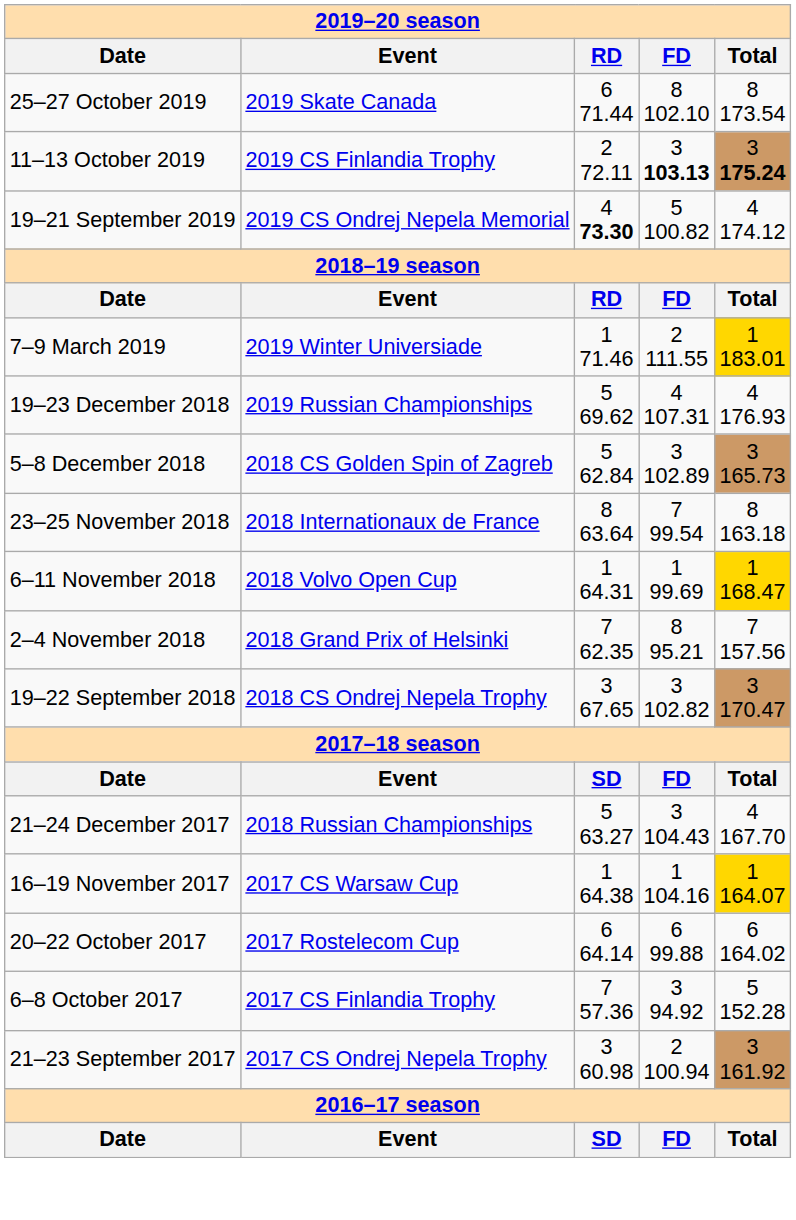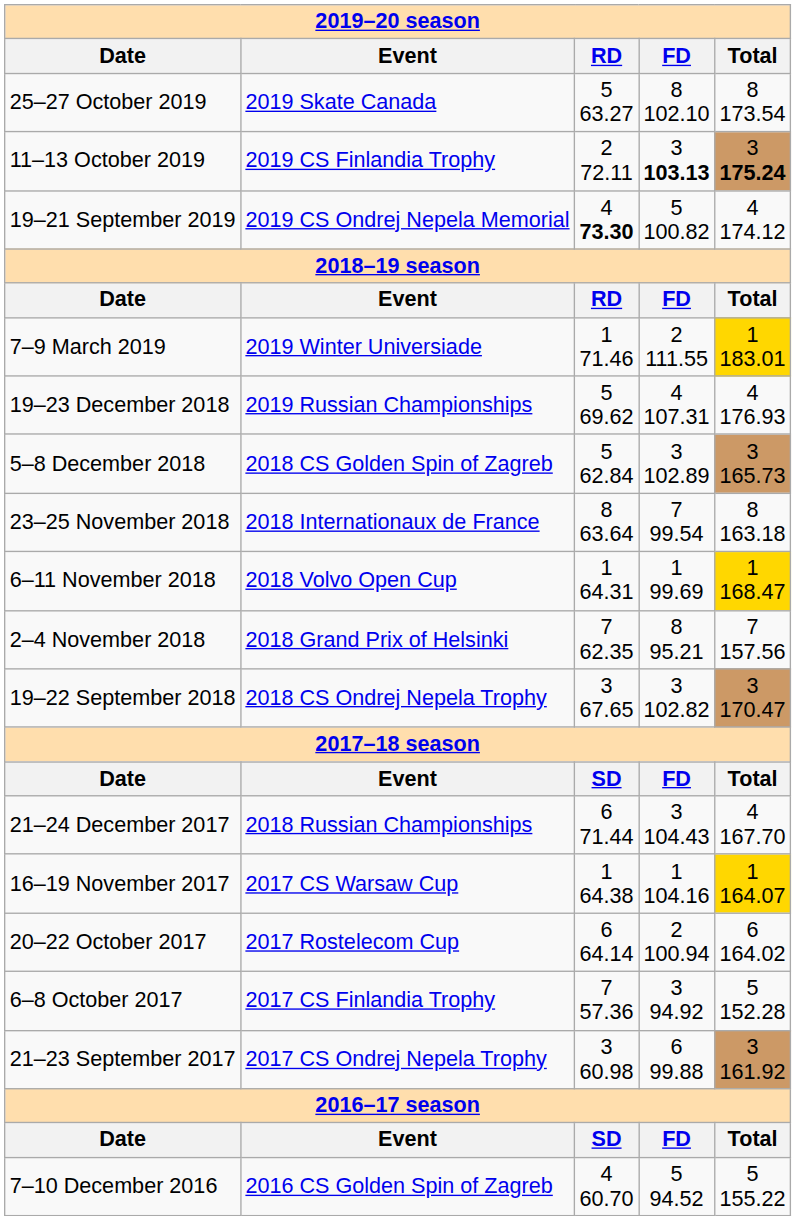 <table class="wikitable">
 <tr>
 <th style="background-color: #ffdead; " colspan=5 align=center><a href='#'>2019–20 season</a></th>
 </tr>
 <tr>
 <th>Date</th>
 <th>Event</th>
 <th><a href='#'>RD</a></th>
 <th><a href='#'>FD</a></th>
 <th>Total</th>
 </tr>
 <tr>
 <td>25–27 October 2019</td>
 <td><a href='#'>2019 Skate Canada</a></td>
-<td align=center>6 <br> 71.44</td>
+<td align=center>5 <br> 63.27</td>
 <td align=center>8 <br> 102.10</td>
 <td align=center>8 <br> 173.54</td>
 </tr>
 <tr>
 <td>11–13 October 2019</td>
 <td><a href='#'>2019 CS Finlandia Trophy</a></td>
 <td align=center>2 <br> 72.11</td>
 <td align=center>3 <br> <strong>103.13</strong></td>
 <td align=center bgcolor=cc9966>3 <br> <strong>175.24</strong></td>
 </tr>
 <tr>
 <td>19–21 September 2019</td>
 <td><a href='#'>2019 CS Ondrej Nepela Memorial</a></td>
 <td align=center>4 <br> <strong>73.30</strong></td>
 <td align=center>5 <br> 100.82</td>
 <td align=center>4 <br> 174.12</td>
 </tr>
 <tr>
 <th style="background-color: #ffdead; " colspan=5 align=center><a href='#'>2018–19 season</a></th>
 </tr>
 <tr>
 <th>Date</th>
 <th>Event</th>
 <th><a href='#'>RD</a></th>
 <th><a href='#'>FD</a></th>
 <th>Total</th>
 </tr>
 <tr>
 <td>7–9 March 2019</td>
 <td><a href='#'>2019 Winter Universiade</a></td>
 <td align=center>1 <br> 71.46</td>
 <td align=center>2 <br> 111.55</td>
 <td align=center bgcolor=gold>1 <br> 183.01</td>
 </tr>
 <tr>
 <td>19–23 December 2018</td>
 <td><a href='#'>2019 Russian Championships</a></td>
 <td align=center>5 <br> 69.62</td>
 <td align=center>4 <br> 107.31</td>
 <td align=center>4 <br> 176.93</td>
 </tr>
 <tr>
 <td>5–8 December 2018</td>
 <td><a href='#'>2018 CS Golden Spin of Zagreb</a></td>
 <td align=center>5 <br> 62.84</td>
 <td align=center>3 <br> 102.89</td>
 <td align=center bgcolor=cc9966>3 <br> 165.73</td>
 </tr>
 <tr>
 <td>23–25 November 2018</td>
 <td><a href='#'>2018 Internationaux de France</a></td>
 <td align=center>8 <br> 63.64</td>
 <td align=center>7 <br> 99.54</td>
 <td align=center>8 <br> 163.18</td>
 </tr>
 <tr>
 <td>6–11 November 2018</td>
 <td><a href='#'>2018 Volvo Open Cup</a></td>
 <td align=center>1 <br> 64.31</td>
 <td align=center>1 <br> 99.69</td>
 <td align=center bgcolor=gold>1 <br> 168.47</td>
 </tr>
 <tr>
 <td>2–4 November 2018</td>
 <td><a href='#'>2018 Grand Prix of Helsinki</a></td>
 <td align=center>7 <br> 62.35</td>
 <td align=center>8 <br> 95.21</td>
 <td align=center>7 <br> 157.56</td>
 </tr>
 <tr>
 <td>19–22 September 2018</td>
 <td><a href='#'>2018 CS Ondrej Nepela Trophy</a></td>
 <td align=center>3 <br> 67.65</td>
 <td align=center>3 <br> 102.82</td>
 <td align=center bgcolor=cc9966>3 <br> 170.47</td>
 </tr>
 <tr>
 <td style="background-color: #ffdead;" colspan=5 align=center><a href='#'><strong>2017–18 season</strong></a></td>
 </tr>
 <tr>
 <th>Date</th>
 <th>Event</th>
 <th><a href='#'>SD</a></th>
 <th><a href='#'>FD</a></th>
 <th>Total</th>
 </tr>
 <tr>
 <td>21–24 December 2017</td>
 <td><a href='#'>2018 Russian Championships</a></td>
-<td align=center>5 <br> 63.27</td>
+<td align=center>6 <br> 71.44</td>
 <td align=center>3 <br> 104.43</td>
 <td align=center>4 <br> 167.70</td>
 </tr>
 <tr>
 <td>16–19 November 2017</td>
 <td><a href='#'>2017 CS Warsaw Cup</a></td>
 <td align=center>1 <br> 64.38</td>
 <td align=center>1 <br> 104.16</td>
 <td align=center bgcolor=gold>1 <br> 164.07</td>
 </tr>
 <tr>
 <td>20–22 October 2017</td>
 <td><a href='#'>2017 Rostelecom Cup</a></td>
 <td align=center>6 <br> 64.14</td>
-<td align=center>6 <br> 99.88</td>
+<td align=center>2 <br> 100.94</td>
 <td align=center>6 <br> 164.02</td>
 </tr>
 <tr>
 <td>6–8 October 2017</td>
 <td><a href='#'>2017 CS Finlandia Trophy</a></td>
 <td align=center>7 <br> 57.36</td>
 <td align=center>3 <br> 94.92</td>
 <td align=center>5 <br> 152.28</td>
 </tr>
 <tr>
 <td>21–23 September 2017</td>
 <td><a href='#'>2017 CS Ondrej Nepela Trophy</a></td>
 <td align=center>3 <br> 60.98</td>
-<td align=center>2 <br> 100.94</td>
+<td align=center>6 <br> 99.88</td>
 <td align=center bgcolor=cc9966>3 <br> 161.92</td>
 </tr>
 <tr>
 <td style="background-color: #ffdead;" colspan=5 align=center><strong><a href='#'>2016–17 season</a></strong></td>
 </tr>
 <tr>
 <th>Date</th>
 <th>Event</th>
 <th><a href='#'>SD</a></th>
 <th><a href='#'>FD</a></th>
 <th>Total</th>
 </tr>
+<tr>
+<td>7–10 December 2016</td>
+<td><a href='#'>2016 CS Golden Spin of Zagreb</a></td>
+<td align=center>4 <br> 60.70</td>
+<td align=center>5 <br> 94.52</td>
+<td align=center>5 <br> 155.22</td>
+</tr>
 </table>
